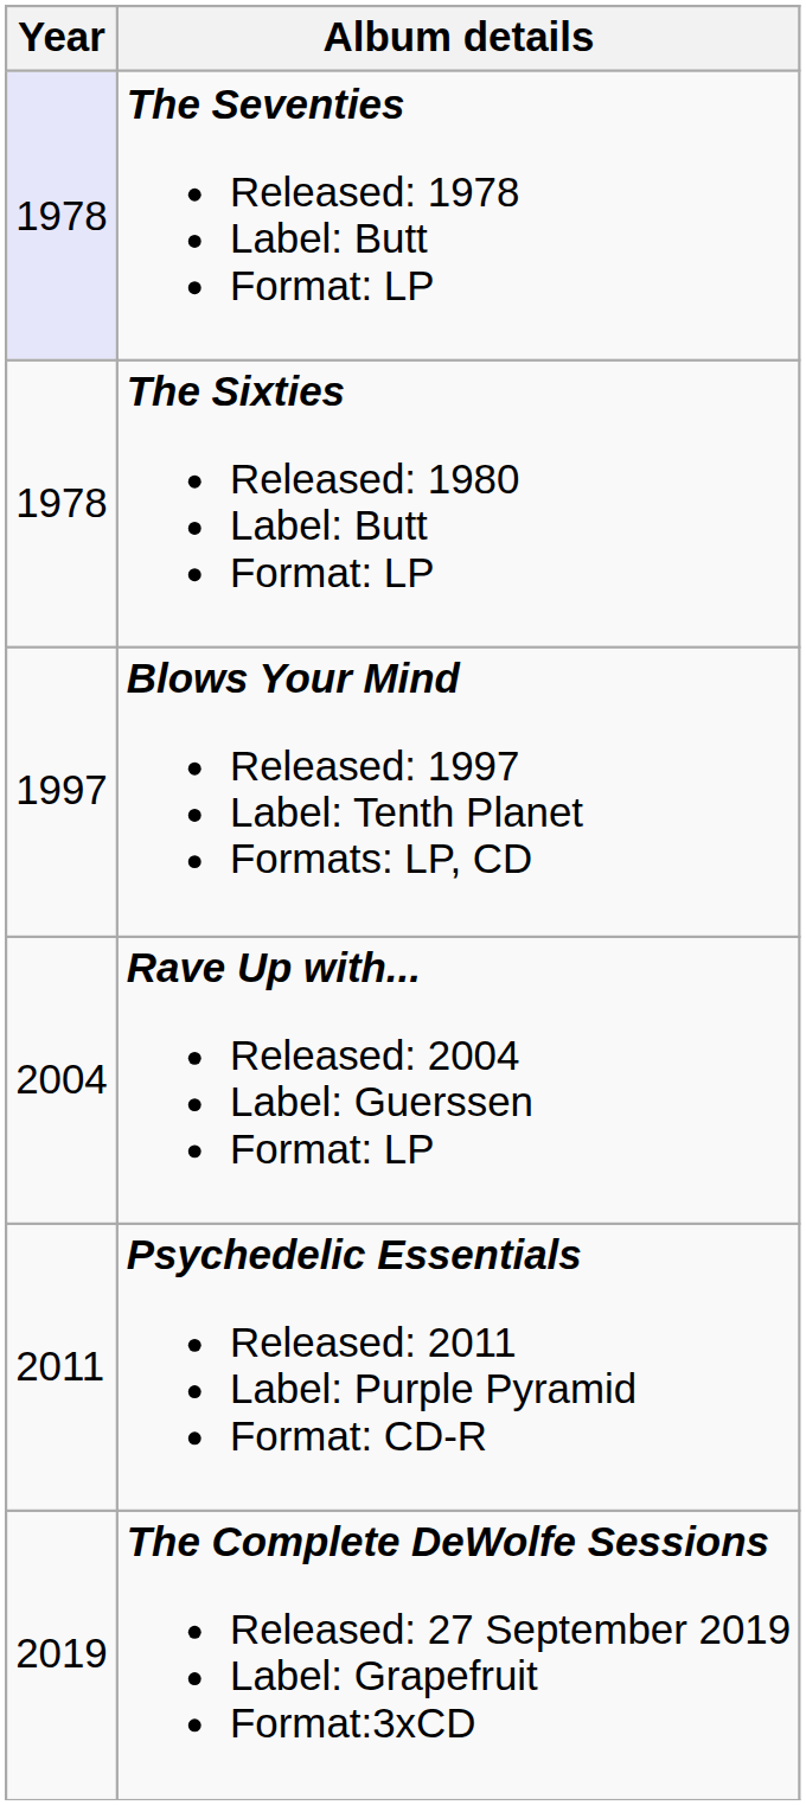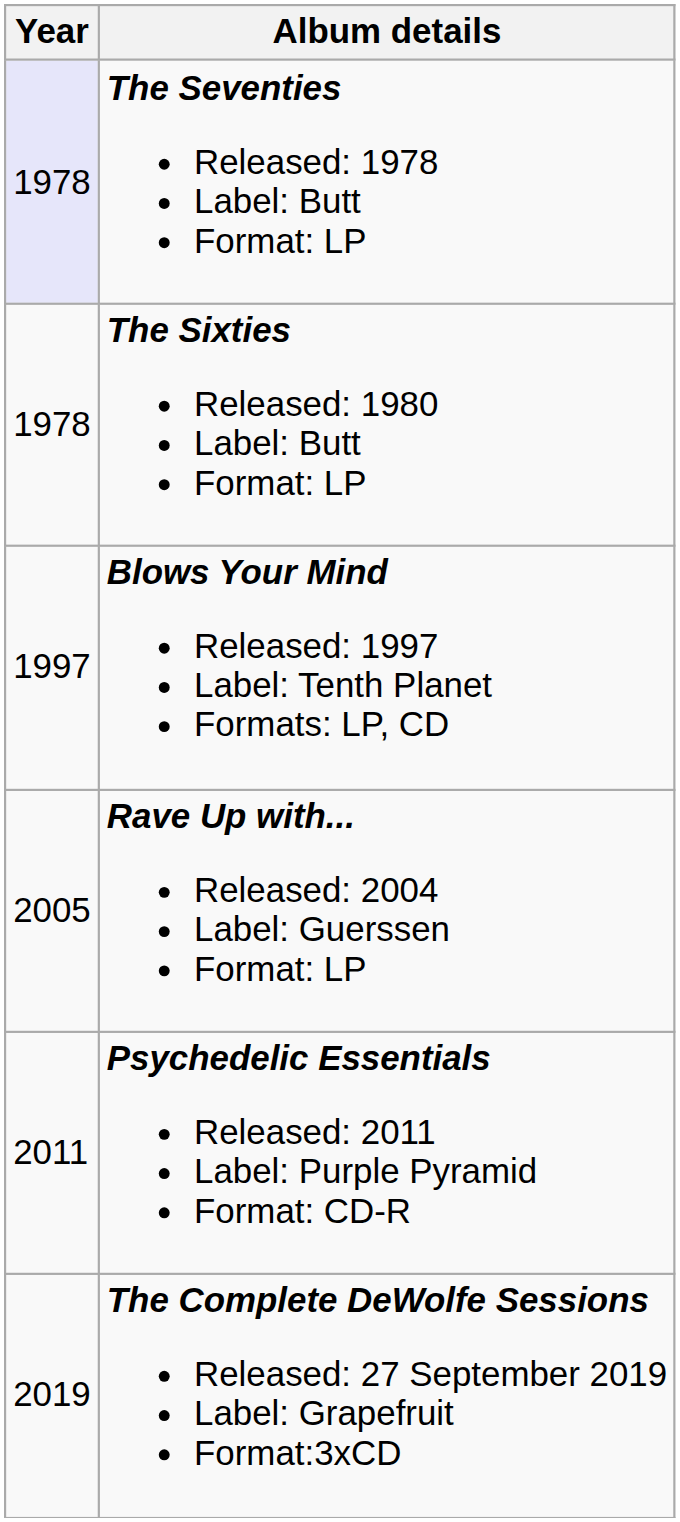 <table class="wikitable">
 <tr>
 <th>Year</th>
 <th>Album details</th>
 </tr>
 <tr>
 <td style="background: lavender;">1978</td>
 <td><strong><em>The Seventies</em></strong><br><ul><li>Released: 1978</li><li>Label: Butt </li><li>Format: LP</li></ul></td>
 </tr>
 <tr>
 <td>1978</td>
 <td><strong><em>The Sixties</em></strong><br><ul><li>Released: 1980</li><li>Label: Butt </li><li>Format: LP</li></ul></td>
 </tr>
 <tr>
 <td>1997</td>
 <td><strong><em>Blows Your Mind</em></strong><br><ul><li>Released: 1997</li><li>Label: Tenth Planet </li><li>Formats: LP, CD</li></ul></td>
 </tr>
 <tr>
-<td>2004</td>
+<td>2005</td>
 <td><strong><em>Rave Up with...</em></strong><br><ul><li>Released: 2004</li><li>Label: Guerssen </li><li>Format: LP</li></ul></td>
 </tr>
 <tr>
 <td>2011</td>
 <td><strong><em>Psychedelic Essentials</em></strong><br><ul><li>Released: 2011</li><li>Label: Purple Pyramid </li><li>Format: CD-R</li></ul></td>
 </tr>
 <tr>
 <td>2019</td>
 <td><strong><em>The Complete DeWolfe Sessions</em></strong><br><ul><li>Released: 27 September 2019</li><li>Label: Grapefruit </li><li>Format:3xCD</li></ul></td>
 </tr>
 </table>
